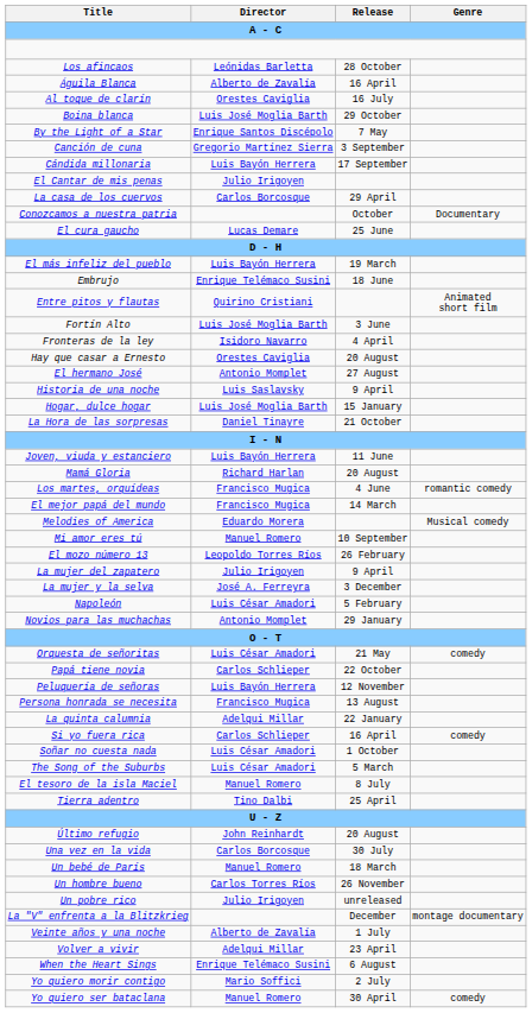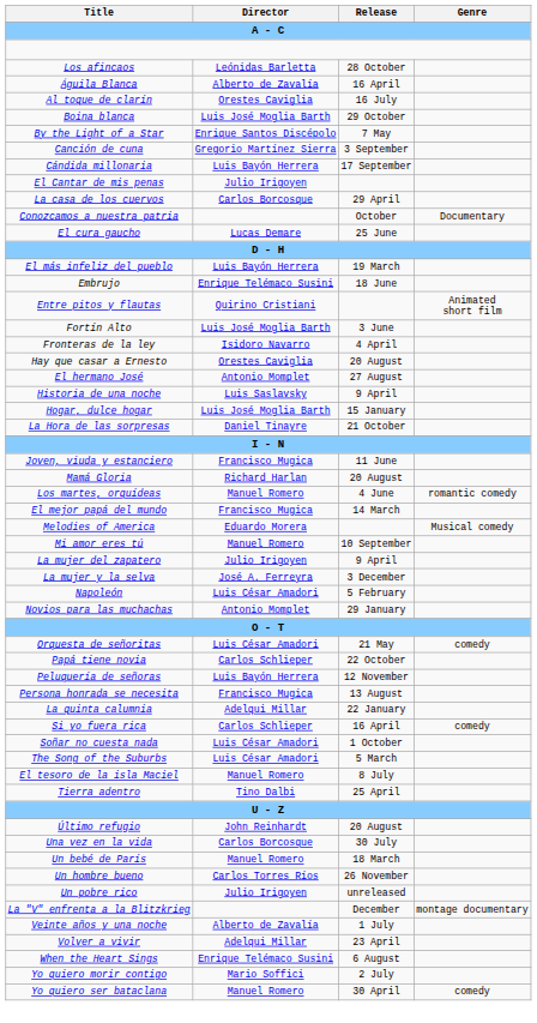 <table class="wikitable" style="margin:1em 0 1em 1em; text-align: center; font-size: 90%;">
 <tr>
 <th scope="col">Title</th>
 <th scope="col">Director</th>
 <th scope="col">Release</th>
 <th scope="col">Genre</th>
 </tr>
 <tr>
 <th colspan="4" style="background-color:#88ccff; font-size:110%;"><strong>A  -  C</strong></th>
 </tr>
 <tr style="height:24px">
 </tr>
 <tr>
 <td><em><a href='#'>Los afincaos</a></em></td>
 <td><a href='#'>Leónidas Barletta</a></td>
 <td>28 October</td>
 <td></td>
 </tr>
 <tr>
 <td><em><a href='#'>Águila Blanca</a></em></td>
 <td><a href='#'>Alberto de Zavalía</a></td>
 <td>16 April</td>
 <td></td>
 </tr>
 <tr>
 <td><em><a href='#'>Al toque de clarín</a></em></td>
 <td><a href='#'>Orestes Caviglia</a></td>
 <td>16 July</td>
 <td></td>
 </tr>
 <tr>
 <td><em><a href='#'>Boina blanca</a></em></td>
 <td><a href='#'>Luis José Moglia Barth</a></td>
 <td>29 October</td>
 <td></td>
 </tr>
 <tr>
 <td><em><a href='#'>By the Light of a Star</a></em></td>
 <td><a href='#'>Enrique Santos Discépolo</a></td>
 <td>7 May</td>
 <td></td>
 </tr>
 <tr>
 <td><em><a href='#'>Canción de cuna</a></em></td>
 <td><a href='#'>Gregorio Martínez Sierra</a></td>
 <td>3 September</td>
 <td></td>
 </tr>
 <tr>
 <td><em><a href='#'>Cándida millonaria</a></em></td>
 <td><a href='#'>Luis Bayón Herrera</a></td>
 <td>17 September</td>
 <td></td>
 </tr>
 <tr>
 <td><em><a href='#'>El Cantar de mis penas</a></em></td>
 <td><a href='#'>Julio Irigoyen</a></td>
 <td></td>
 <td></td>
 </tr>
 <tr>
 <td><em><a href='#'>La casa de los cuervos</a></em></td>
 <td><a href='#'>Carlos Borcosque</a></td>
 <td>29 April</td>
 <td></td>
 </tr>
 <tr>
 <td><em><a href='#'>Conozcamos a nuestra patria</a></em></td>
 <td></td>
 <td>October</td>
 <td>Documentary</td>
 </tr>
 <tr>
 <td><em><a href='#'>El cura gaucho</a></em></td>
 <td><a href='#'>Lucas Demare</a></td>
 <td>25 June</td>
 <td></td>
 </tr>
 <tr>
 <th colspan="4" style="background-color:#88ccff; font-size:110%;"><strong>D  -  H</strong></th>
 </tr>
 <tr>
 <td><em><a href='#'>El más infeliz del pueblo</a></em></td>
 <td><a href='#'>Luis Bayón Herrera</a></td>
 <td>19 March</td>
 <td></td>
 </tr>
 <tr>
 <td><em>Embrujo</em></td>
 <td><a href='#'>Enrique Telémaco Susini</a></td>
 <td>18 June</td>
 <td></td>
 </tr>
 <tr>
 <td><em><a href='#'>Entre pitos y flautas</a></em></td>
 <td><a href='#'>Quirino Cristiani</a></td>
 <td></td>
 <td>Animated<br>short film</td>
 </tr>
 <tr>
 <td><em>Fortín Alto</em></td>
 <td><a href='#'>Luis José Moglia Barth</a></td>
 <td>3 June</td>
 <td></td>
 </tr>
 <tr>
 <td><em>Fronteras de la ley</em></td>
 <td><a href='#'>Isidoro Navarro</a></td>
 <td>4 April</td>
 <td></td>
 </tr>
 <tr>
 <td><em>Hay que casar a Ernesto</em></td>
 <td><a href='#'>Orestes Caviglia</a></td>
 <td>20 August</td>
 <td></td>
 </tr>
 <tr>
 <td><em><a href='#'>El hermano José</a></em></td>
 <td><a href='#'>Antonio Momplet</a></td>
 <td>27 August</td>
 <td></td>
 </tr>
 <tr>
 <td><em><a href='#'>Historia de una noche</a></em></td>
 <td><a href='#'>Luis Saslavsky</a></td>
 <td>9 April</td>
 <td></td>
 </tr>
 <tr>
 <td><em><a href='#'>Hogar, dulce hogar</a></em></td>
 <td><a href='#'>Luis José Moglia Barth</a></td>
 <td>15 January</td>
 <td></td>
 </tr>
 <tr>
 <td><em><a href='#'>La Hora de las sorpresas</a> </em></td>
 <td><a href='#'>Daniel Tinayre</a></td>
 <td>21 October</td>
 <td></td>
 </tr>
 <tr>
 <th colspan="4" style="background-color:#88ccff; font-size:110%;"><strong>I  -  N</strong></th>
 </tr>
 <tr>
 <td><em><a href='#'>Joven, viuda y estanciero</a></em></td>
-<td><a href='#'>Luis Bayón Herrera</a></td>
+<td><a href='#'>Francisco Mugica</a></td>
 <td>11 June</td>
 <td></td>
 </tr>
 <tr>
 <td><em><a href='#'>Mamá Gloria</a></em></td>
 <td><a href='#'>Richard Harlan</a></td>
 <td>20 August</td>
 <td></td>
 </tr>
 <tr>
 <td><em><a href='#'>Los martes, orquídeas</a></em></td>
-<td><a href='#'>Francisco Mugica</a></td>
+<td><a href='#'>Manuel Romero</a></td>
 <td>4 June</td>
 <td>romantic comedy</td>
 </tr>
 <tr>
 <td><em><a href='#'>El mejor papá del mundo</a></em></td>
 <td><a href='#'>Francisco Mugica</a></td>
 <td>14 March</td>
 <td></td>
 </tr>
 <tr>
 <td><em><a href='#'>Melodies of America</a></em></td>
 <td><a href='#'>Eduardo Morera</a></td>
 <td></td>
 <td>Musical comedy</td>
 </tr>
 <tr>
 <td><em><a href='#'>Mi amor eres tú</a></em></td>
 <td><a href='#'>Manuel Romero</a></td>
 <td>10 September</td>
-<td></td>
-</tr>
-<tr>
-<td><em><a href='#'>El mozo número 13</a></em></td>
-<td><a href='#'>Leopoldo Torres Ríos</a></td>
-<td>26 February</td>
 <td></td>
 </tr>
 <tr>
 <td><em><a href='#'>La mujer del zapatero</a></em></td>
 <td><a href='#'>Julio Irigoyen</a></td>
 <td>9 April</td>
 <td></td>
 </tr>
 <tr>
 <td><em><a href='#'>La mujer y la selva</a></em></td>
 <td><a href='#'>José A. Ferreyra</a></td>
 <td>3 December</td>
 <td></td>
 </tr>
 <tr>
 <td><em><a href='#'>Napoleón</a></em></td>
 <td><a href='#'>Luis César Amadori</a></td>
 <td>5 February</td>
 <td></td>
 </tr>
 <tr>
 <td><em><a href='#'>Novios para las muchachas</a></em></td>
 <td><a href='#'>Antonio Momplet</a></td>
 <td>29 January</td>
 <td></td>
 </tr>
 <tr>
 <th colspan="4" style="background-color:#88ccff; font-size:110%;"><strong>O  -  T</strong></th>
 </tr>
 <tr>
 <td><em><a href='#'>Orquesta de señoritas</a></em></td>
 <td><a href='#'>Luis César Amadori</a></td>
 <td>21 May</td>
 <td>comedy</td>
 </tr>
 <tr>
 <td><em><a href='#'>Papá tiene novia</a></em></td>
 <td><a href='#'>Carlos Schlieper</a></td>
 <td>22 October</td>
 <td></td>
 </tr>
 <tr>
 <td><em><a href='#'>Peluquería de señoras</a></em></td>
 <td><a href='#'>Luis Bayón Herrera</a></td>
 <td>12 November</td>
 <td></td>
 </tr>
 <tr>
 <td><em><a href='#'>Persona honrada se necesita</a></em></td>
 <td><a href='#'>Francisco Mugica</a></td>
 <td>13 August</td>
 <td></td>
 </tr>
 <tr>
 <td><em><a href='#'>La quinta calumnia</a></em></td>
 <td><a href='#'>Adelqui Millar</a></td>
 <td>22 January</td>
 <td></td>
 </tr>
 <tr>
 <td><em><a href='#'>Si yo fuera rica</a></em></td>
 <td><a href='#'>Carlos Schlieper</a></td>
 <td>16 April</td>
 <td>comedy</td>
 </tr>
 <tr>
 <td><em><a href='#'>Soñar no cuesta nada</a></em></td>
 <td><a href='#'>Luis César Amadori</a></td>
 <td>1 October</td>
 <td></td>
 </tr>
 <tr>
 <td><em><a href='#'>The Song of the Suburbs</a></em></td>
 <td><a href='#'>Luis César Amadori</a></td>
 <td>5 March</td>
 <td></td>
 </tr>
 <tr>
 <td><em><a href='#'>El tesoro de la isla Maciel</a></em></td>
 <td><a href='#'>Manuel Romero</a></td>
 <td>8 July</td>
 <td></td>
 </tr>
 <tr>
 <td><em><a href='#'>Tierra adentro</a></em></td>
 <td><a href='#'>Tino Dalbi</a></td>
 <td>25 April</td>
 <td></td>
 </tr>
 <tr>
 <th colspan="4" style="background-color:#88ccff; font-size:110%;"><strong>U  -  Z</strong></th>
 </tr>
 <tr>
 <td><em><a href='#'>Último refugio</a></em></td>
 <td><a href='#'>John Reinhardt</a></td>
 <td>20 August</td>
 <td></td>
 </tr>
 <tr>
 <td><em><a href='#'>Una vez en la vida</a> </em></td>
 <td><a href='#'>Carlos Borcosque</a></td>
 <td>30 July</td>
 <td></td>
 </tr>
 <tr>
 <td><em><a href='#'>Un bebé de París</a></em></td>
 <td><a href='#'>Manuel Romero</a></td>
 <td>18 March</td>
 <td></td>
 </tr>
 <tr>
 <td><em><a href='#'>Un hombre bueno</a></em></td>
 <td><a href='#'>Carlos Torres Ríos</a></td>
 <td>26 November</td>
 <td></td>
 </tr>
 <tr>
 <td><em><a href='#'>Un pobre rico</a></em></td>
 <td><a href='#'>Julio Irigoyen</a></td>
 <td>unreleased</td>
 <td></td>
 </tr>
 <tr>
 <td><em><a href='#'>La "V" enfrenta a la Blitzkrieg</a></em></td>
 <td></td>
 <td>December</td>
 <td>montage documentary</td>
 </tr>
 <tr>
 <td><em><a href='#'>Veinte años y una noche</a></em></td>
 <td><a href='#'>Alberto de Zavalía</a></td>
 <td>1 July</td>
 <td></td>
 </tr>
 <tr>
 <td><em><a href='#'>Volver a vivir</a> </em></td>
 <td><a href='#'>Adelqui Millar</a></td>
 <td>23 April</td>
 <td></td>
 </tr>
 <tr>
 <td><em><a href='#'>When the Heart Sings</a></em></td>
 <td><a href='#'>Enrique Telémaco Susini</a></td>
 <td>6 August</td>
 <td></td>
 </tr>
 <tr>
 <td><em><a href='#'>Yo quiero morir contigo</a></em></td>
 <td><a href='#'>Mario Soffici</a></td>
 <td>2 July</td>
 <td></td>
 </tr>
 <tr>
 <td><em><a href='#'>Yo quiero ser bataclana</a></em></td>
 <td><a href='#'>Manuel Romero</a></td>
 <td>30 April</td>
 <td>comedy</td>
 </tr>
 </table>
